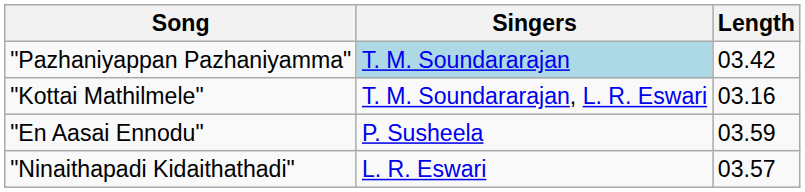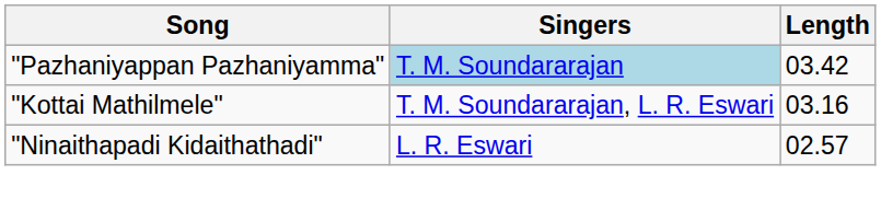 <table class="wikitable" style="font-size:95%;">
 <tr>
 <th>Song</th>
 <th>Singers</th>
 <th>Length</th>
 </tr>
 <tr>
 <td>"Pazhaniyappan Pazhaniyamma"</td>
 <td style="background: lightblue;"><a href='#'>T. M. Soundararajan</a></td>
 <td>03.42</td>
 </tr>
 <tr>
 <td>"Kottai Mathilmele"</td>
 <td><a href='#'>T. M. Soundararajan</a>, <a href='#'>L. R. Eswari</a></td>
 <td>03.16</td>
 </tr>
 <tr>
-<td>"En Aasai Ennodu"</td>
-<td><a href='#'>P. Susheela</a></td>
-<td>03.59</td>
-</tr>
-<tr>
 <td>"Ninaithapadi Kidaithathadi"</td>
 <td><a href='#'>L. R. Eswari</a></td>
-<td>03.57</td>
+<td>02.57</td>
 </tr>
 </table>
